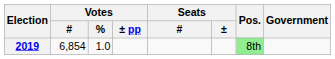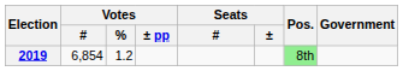 <table class=wikitable style="text-align: right;">
 <tr>
 <th rowspan=2>Election</th>
 <th colspan=3>Votes</th>
 <th colspan=2>Seats</th>
 <th rowspan=2>Pos.</th>
 <th rowspan=2>Government</th>
 </tr>
 <tr>
 <th width=50px>#</th>
 <th width=30px>%</th>
 <th width=45px>± <a href='#'>pp</a></th>
 <th width=90px>#</th>
 <th width=30px>±</th>
 </tr>
 <tr>
 <th><a href='#'>2019</a></th>
 <td>6,854</td>
-<td>1.0</td>
+<td>1.2</td>
 <td></td>
 <td></td>
 <td></td>
 <td style="background: lightgreen;">8th</td>
 <td></td>
 </tr>
 </table>
